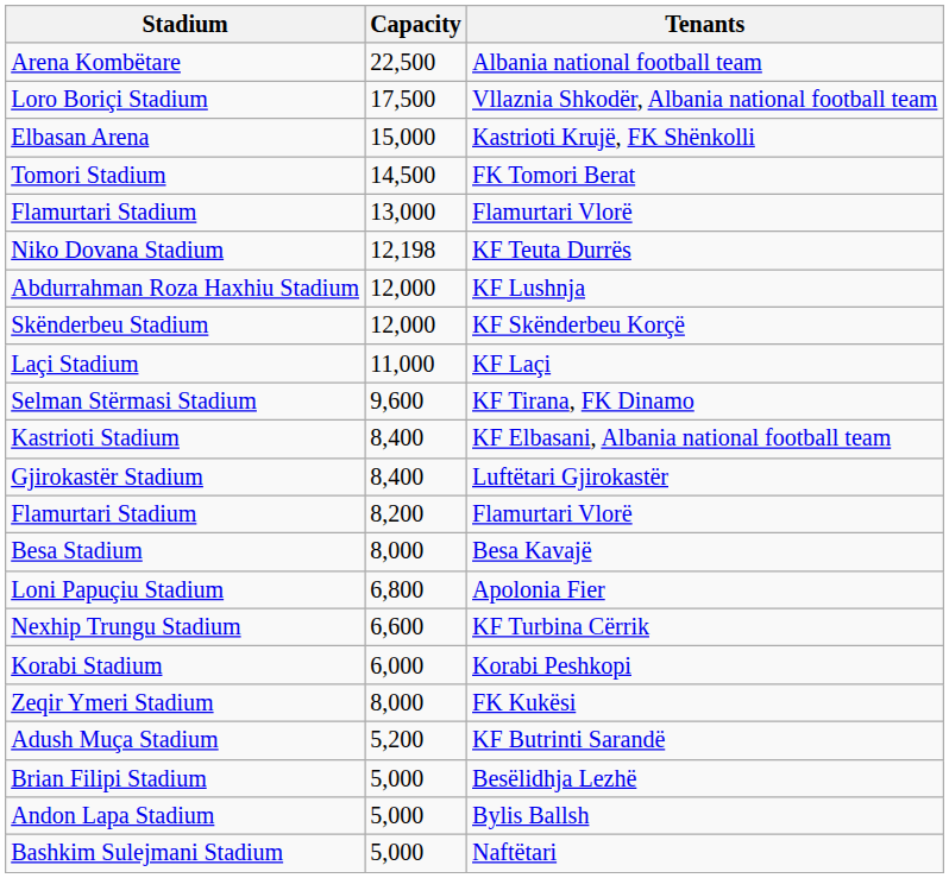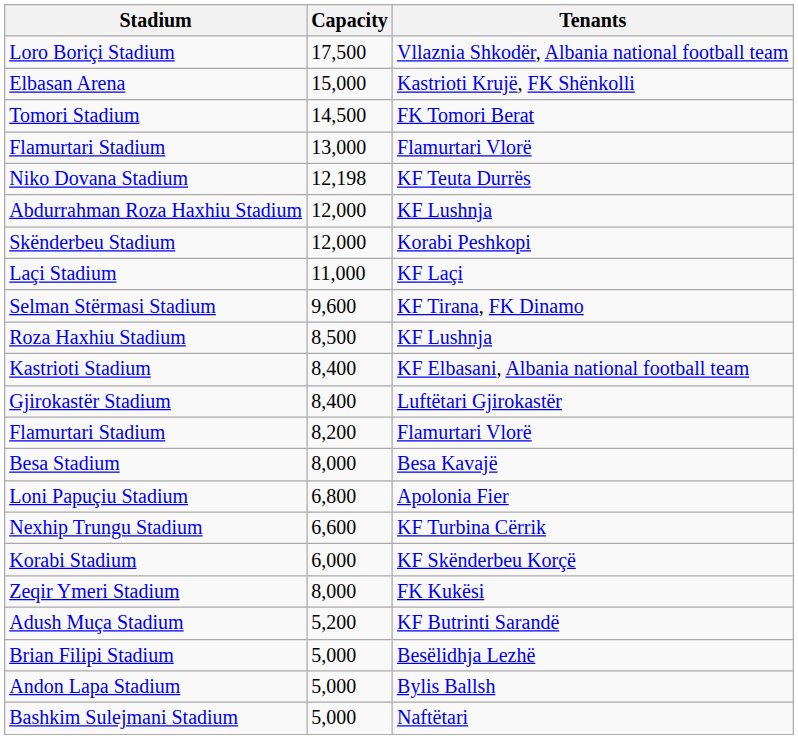 <table class="wikitable sortable">
 <tr>
 <th>Stadium</th>
 <th>Capacity</th>
 <th>Tenants</th>
-</tr>
-<tr>
-<td><a href='#'>Arena Kombëtare</a></td>
-<td>22,500</td>
-<td><a href='#'>Albania national football team</a></td>
 </tr>
 <tr>
 <td><a href='#'>Loro Boriçi Stadium</a></td>
 <td>17,500</td>
 <td><a href='#'>Vllaznia Shkodër</a>, <a href='#'>Albania national football team</a></td>
 </tr>
 <tr>
 <td><a href='#'>Elbasan Arena</a></td>
 <td>15,000</td>
 <td><a href='#'>Kastrioti Krujë</a>, <a href='#'>FK Shënkolli</a></td>
 </tr>
 <tr>
 <td><a href='#'>Tomori Stadium</a></td>
 <td>14,500</td>
 <td><a href='#'>FK Tomori Berat</a></td>
 </tr>
 <tr>
 <td><a href='#'>Flamurtari Stadium</a></td>
 <td>13,000</td>
 <td><a href='#'>Flamurtari Vlorë</a></td>
 </tr>
 <tr>
 <td><a href='#'>Niko Dovana Stadium</a></td>
 <td>12,198</td>
 <td><a href='#'>KF Teuta Durrës</a></td>
 </tr>
 <tr>
 <td><a href='#'>Abdurrahman Roza Haxhiu Stadium</a></td>
 <td>12,000</td>
 <td><a href='#'>KF Lushnja</a></td>
 </tr>
 <tr>
 <td><a href='#'>Skënderbeu Stadium</a></td>
 <td>12,000</td>
-<td><a href='#'>KF Skënderbeu Korçë</a></td>
+<td><a href='#'>Korabi Peshkopi</a></td>
 </tr>
 <tr>
 <td><a href='#'>Laçi Stadium</a></td>
 <td>11,000</td>
 <td><a href='#'>KF Laçi</a></td>
 </tr>
 <tr>
 <td><a href='#'>Selman Stërmasi Stadium</a></td>
 <td>9,600</td>
 <td><a href='#'>KF Tirana</a>, <a href='#'>FK Dinamo</a></td>
+</tr>
+<tr>
+<td><a href='#'>Roza Haxhiu Stadium</a></td>
+<td>8,500</td>
+<td><a href='#'>KF Lushnja</a></td>
 </tr>
 <tr>
 <td><a href='#'>Kastrioti Stadium</a></td>
 <td>8,400</td>
 <td><a href='#'>KF Elbasani</a>, <a href='#'>Albania national football team</a></td>
 </tr>
 <tr>
 <td><a href='#'>Gjirokastër Stadium</a></td>
 <td>8,400</td>
 <td><a href='#'>Luftëtari Gjirokastër</a></td>
 </tr>
 <tr>
 <td><a href='#'>Flamurtari Stadium</a></td>
 <td>8,200</td>
 <td><a href='#'>Flamurtari Vlorë</a></td>
 </tr>
 <tr>
 <td><a href='#'>Besa Stadium</a></td>
 <td>8,000</td>
 <td><a href='#'>Besa Kavajë</a></td>
 </tr>
 <tr>
 <td><a href='#'>Loni Papuçiu Stadium</a></td>
 <td>6,800</td>
 <td><a href='#'>Apolonia Fier</a></td>
 </tr>
 <tr>
 <td><a href='#'>Nexhip Trungu Stadium</a></td>
 <td>6,600</td>
 <td><a href='#'>KF Turbina Cërrik</a></td>
 </tr>
 <tr>
 <td><a href='#'>Korabi Stadium</a></td>
 <td>6,000</td>
-<td><a href='#'>Korabi Peshkopi</a></td>
+<td><a href='#'>KF Skënderbeu Korçë</a></td>
 </tr>
 <tr>
 <td><a href='#'>Zeqir Ymeri Stadium</a></td>
 <td>8,000</td>
 <td><a href='#'>FK Kukësi</a></td>
 </tr>
 <tr>
 <td><a href='#'>Adush Muça Stadium</a></td>
 <td>5,200</td>
 <td><a href='#'>KF Butrinti Sarandë</a></td>
 </tr>
 <tr>
 <td><a href='#'>Brian Filipi Stadium</a></td>
 <td>5,000</td>
 <td><a href='#'>Besëlidhja Lezhë</a></td>
 </tr>
 <tr>
 <td><a href='#'>Andon Lapa Stadium</a></td>
 <td>5,000</td>
 <td><a href='#'>Bylis Ballsh</a></td>
 </tr>
 <tr>
 <td><a href='#'>Bashkim Sulejmani Stadium</a></td>
 <td>5,000</td>
 <td><a href='#'>Naftëtari</a></td>
 </tr>
 <tr>
 </tr>
 </table>
